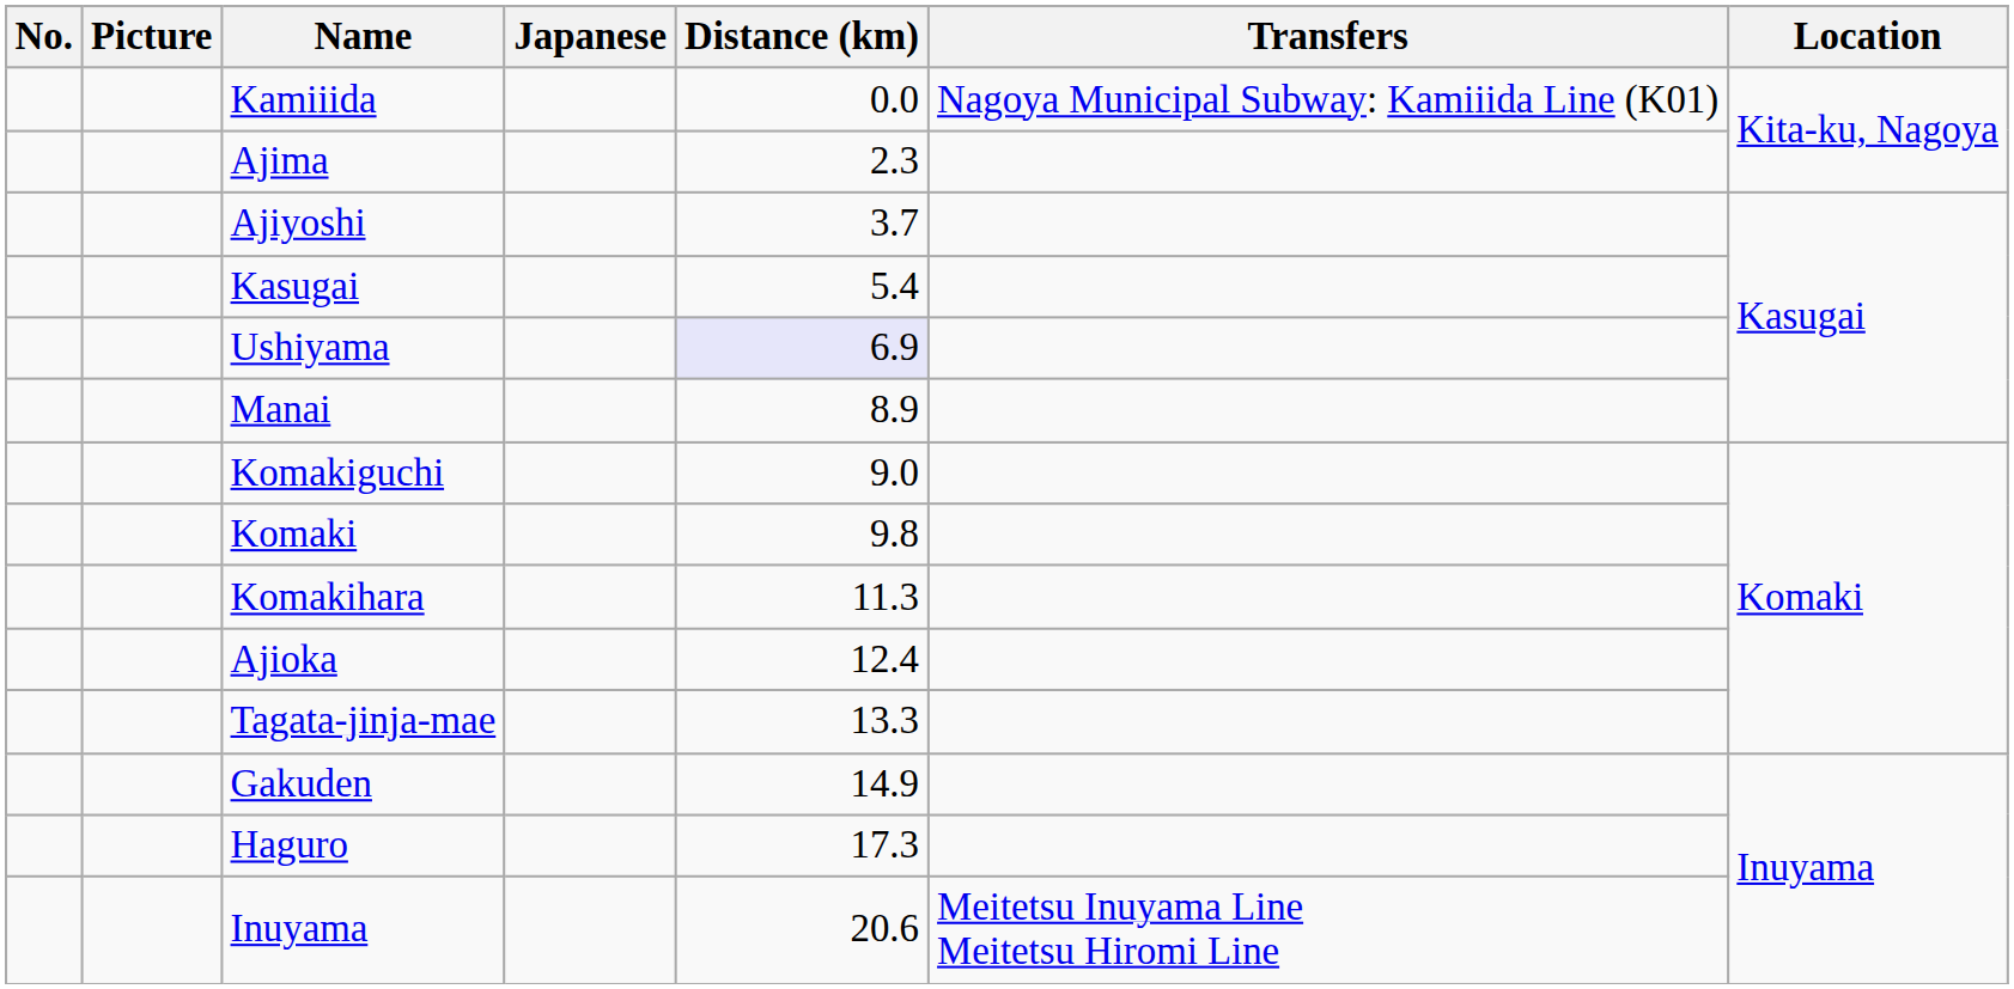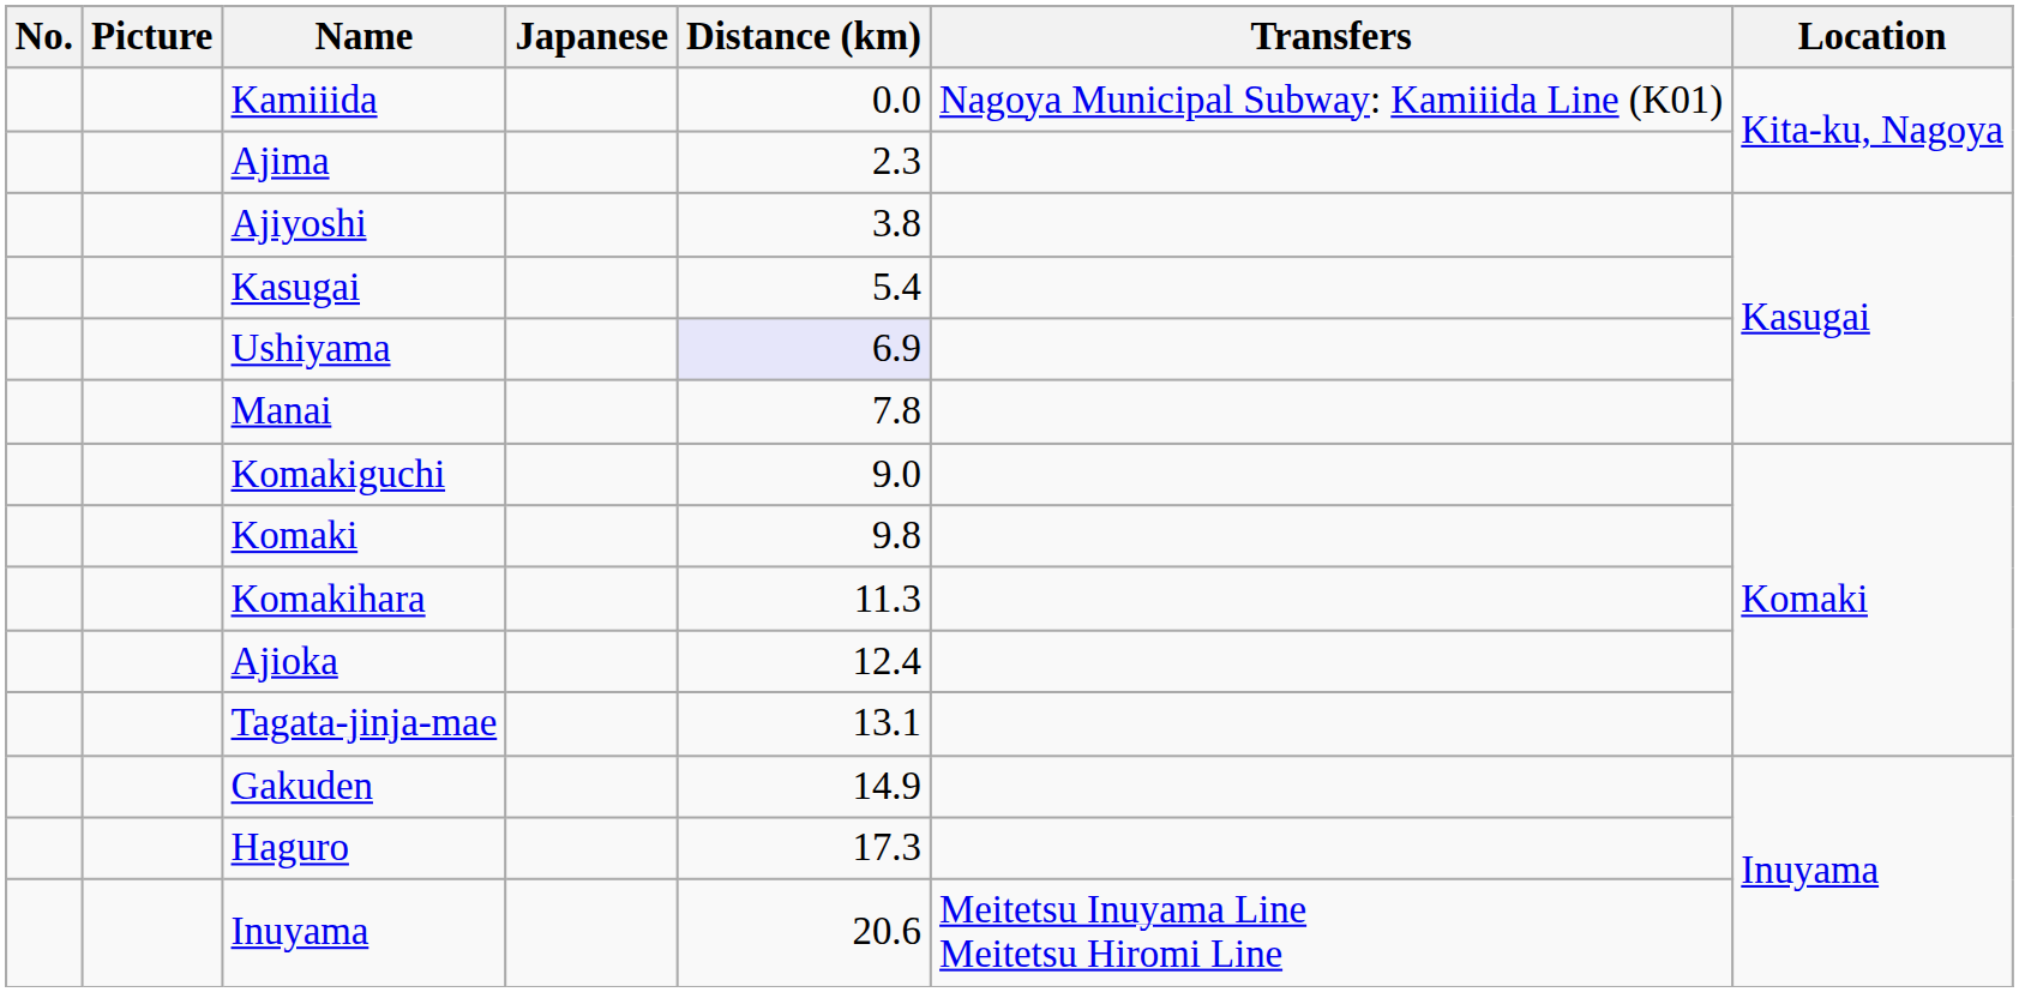 <table class="wikitable">
 <tr>
 <th>No.</th>
 <th>Picture</th>
 <th>Name</th>
 <th>Japanese</th>
 <th>Distance (km)</th>
 <th>Transfers</th>
 <th>Location</th>
 </tr>
 <tr>
 <td></td>
 <td></td>
 <td><a href='#'>Kamiiida</a></td>
 <td></td>
 <td align="right">0.0</td>
 <td><a href='#'>Nagoya Municipal Subway</a>:  <a href='#'>Kamiiida Line</a> (K01)</td>
 <td rowspan="2"><a href='#'>Kita-ku, Nagoya</a></td>
 </tr>
 <tr>
 <td></td>
 <td></td>
 <td><a href='#'>Ajima</a></td>
 <td></td>
 <td align="right">2.3</td>
 <td></td>
 </tr>
 <tr>
 <td></td>
 <td></td>
 <td><a href='#'>Ajiyoshi</a></td>
 <td></td>
-<td align="right">3.7</td>
+<td align="right">3.8</td>
 <td></td>
 <td rowspan="4"><a href='#'>Kasugai</a></td>
 </tr>
 <tr>
 <td></td>
 <td></td>
 <td><a href='#'>Kasugai</a></td>
 <td></td>
 <td align="right">5.4</td>
 <td></td>
 </tr>
 <tr>
 <td></td>
 <td></td>
 <td><a href='#'>Ushiyama</a></td>
 <td></td>
 <td align="right" style="background: lavender;">6.9</td>
 <td></td>
 </tr>
 <tr>
 <td></td>
 <td></td>
 <td><a href='#'>Manai</a></td>
 <td></td>
-<td align="right">8.9</td>
+<td align="right">7.8</td>
 <td></td>
 </tr>
 <tr>
 <td></td>
 <td></td>
 <td><a href='#'>Komakiguchi</a></td>
 <td></td>
 <td align="right">9.0</td>
 <td></td>
 <td rowspan="5"><a href='#'>Komaki</a></td>
 </tr>
 <tr>
 <td></td>
 <td></td>
 <td><a href='#'>Komaki</a></td>
 <td></td>
 <td align="right">9.8</td>
 <td></td>
 </tr>
 <tr>
 <td></td>
 <td></td>
 <td><a href='#'>Komakihara</a></td>
 <td></td>
 <td align="right">11.3</td>
 <td></td>
 </tr>
 <tr>
 <td></td>
 <td></td>
 <td><a href='#'>Ajioka</a></td>
 <td></td>
 <td align="right">12.4</td>
 <td></td>
 </tr>
 <tr>
 <td></td>
 <td></td>
 <td><a href='#'>Tagata-jinja-mae</a></td>
 <td></td>
-<td align="right">13.3</td>
+<td align="right">13.1</td>
 <td></td>
 </tr>
 <tr>
 <td></td>
 <td></td>
 <td><a href='#'>Gakuden</a></td>
 <td></td>
 <td align="right">14.9</td>
 <td></td>
 <td rowspan="3"><a href='#'>Inuyama</a></td>
 </tr>
 <tr>
 <td></td>
 <td></td>
 <td><a href='#'>Haguro</a></td>
 <td></td>
 <td align="right">17.3</td>
 <td></td>
 </tr>
 <tr>
 <td></td>
 <td></td>
 <td><a href='#'>Inuyama</a></td>
 <td></td>
 <td align="right">20.6</td>
 <td> <a href='#'>Meitetsu Inuyama Line</a><br> <a href='#'>Meitetsu Hiromi Line</a></td>
 </tr>
 </table>
